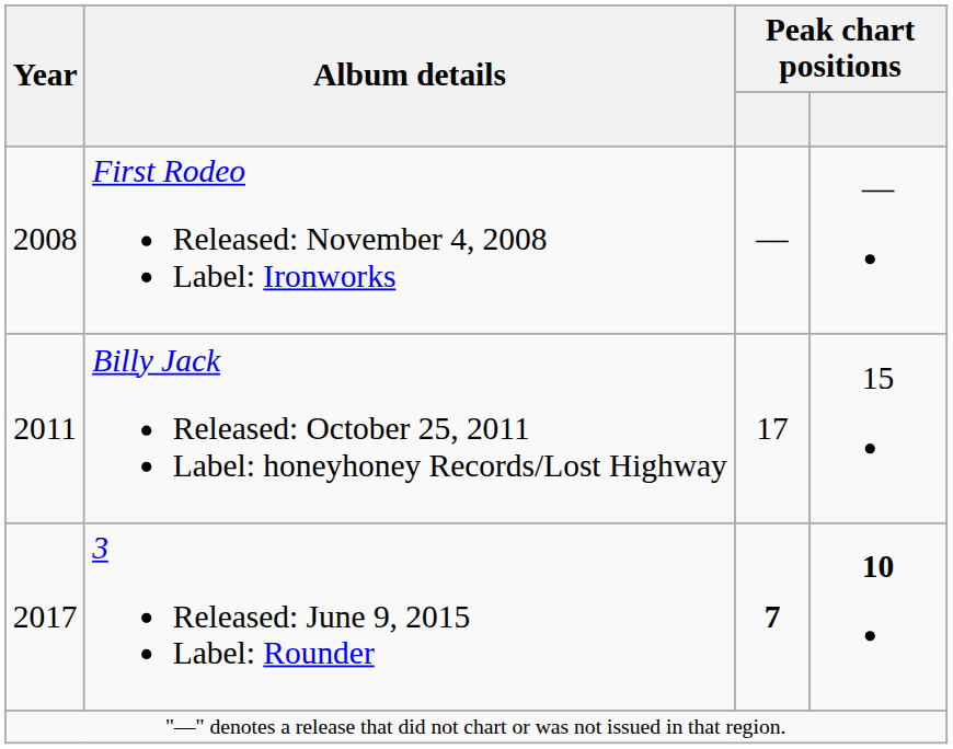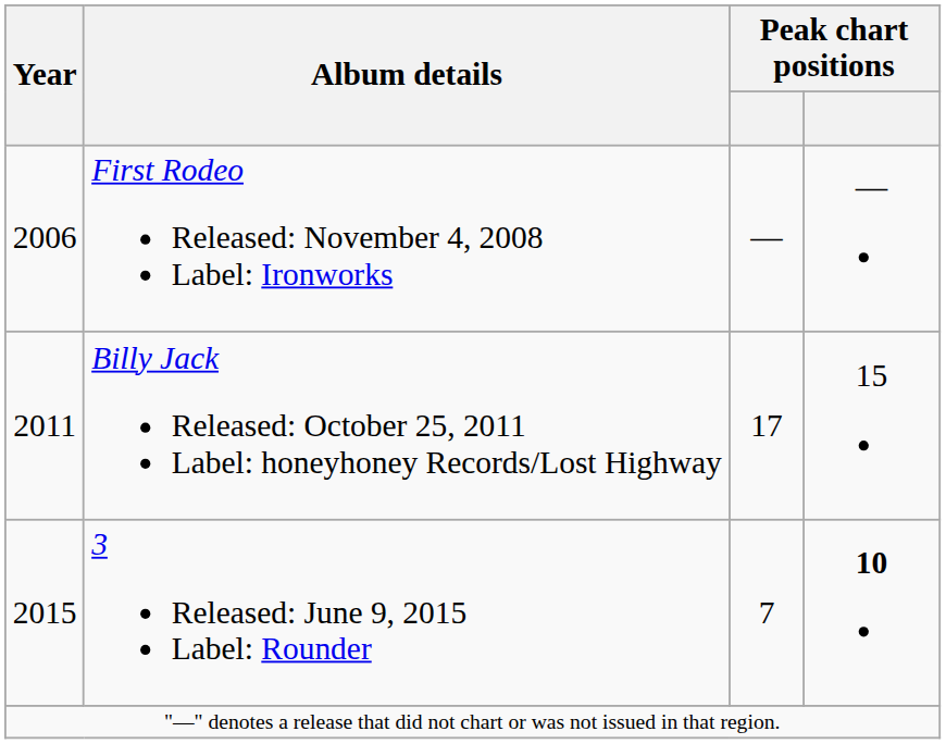 <table class=wikitable style=text-align:center;>
 <tr>
 <th rowspan=2>Year</th>
 <th rowspan=2>Album details</th>
 <th colspan=2>Peak chart positions</th>
 </tr>
 <tr style="vertical-align:top;line-height:1.2">
 <th width=30px><small></small><br></th>
 <th width=60px><small><a href='#'></a></small><br></th>
 </tr>
 <tr>
-<td>2008</td>
+<td>2006</td>
 <td align=left><em><a href='#'>First Rodeo</a></em><br><ul><li>Released: November 4, 2008</li><li>Label: <a href='#'>Ironworks</a></li></ul></td>
 <td>—</td>
 <td>—<br><ul><li></li></ul></td>
 </tr>
 <tr>
 <td>2011</td>
 <td align=left><em><a href='#'>Billy Jack</a></em><br><ul><li>Released: October 25, 2011</li><li>Label: honeyhoney Records/Lost Highway</li></ul></td>
 <td>17</td>
 <td>15<br><ul><li></li></ul></td>
 </tr>
 <tr>
-<td>2017</td>
+<td>2015</td>
 <td align=left><em><a href='#'>3</a></em><br><ul><li>Released: June 9, 2015</li><li>Label: <a href='#'>Rounder</a></li></ul></td>
-<td><strong>7</strong></td>
+<td>7</td>
 <td><strong>10<br><ul><li></li></ul></strong></td>
 </tr>
 <tr>
 <td colspan=25 style=font-size:8pt;>"—" denotes a release that did not chart or was not issued in that region.</td>
 </tr>
 </table>
